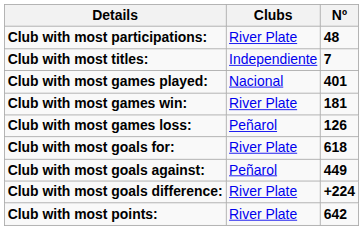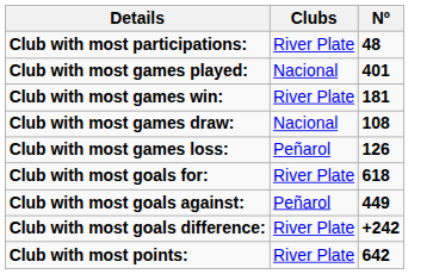 <table class="wikitable">
 <tr>
 <th>Details</th>
 <th>Clubs</th>
 <th>Nº</th>
 </tr>
 <tr>
 <td><strong>Club with most participations:</strong></td>
 <td> <a href='#'>River Plate</a></td>
 <td><strong>48</strong></td>
 </tr>
 <tr>
-<td><strong>Club with most titles:</strong></td>
-<td> <a href='#'>Independiente</a></td>
-<td><strong>7</strong></td>
-</tr>
-<tr>
 <td><strong>Club with most games played:</strong></td>
 <td> <a href='#'>Nacional</a></td>
 <td><strong>401</strong></td>
 </tr>
 <tr>
 <td><strong>Club with most games win:</strong></td>
 <td> <a href='#'>River Plate</a></td>
 <td><strong>181</strong></td>
+</tr>
+<tr>
+<td><strong>Club with most games draw:</strong></td>
+<td> <a href='#'>Nacional</a></td>
+<td><strong>108</strong></td>
 </tr>
 <tr>
 <td><strong>Club with most games loss:</strong></td>
 <td> <a href='#'>Peñarol</a></td>
 <td><strong>126</strong></td>
 </tr>
 <tr>
 <td><strong>Club with most goals for:</strong></td>
 <td> <a href='#'>River Plate</a></td>
 <td><strong>618</strong></td>
 </tr>
 <tr>
 <td><strong>Club with most goals against:</strong></td>
 <td> <a href='#'>Peñarol</a></td>
 <td><strong>449</strong></td>
 </tr>
 <tr>
 <td><strong>Club with most goals difference:</strong></td>
 <td> <a href='#'>River Plate</a></td>
-<td><strong>+224</strong></td>
+<td><strong>+242</strong></td>
 </tr>
 <tr>
 <td><strong>Club with most points:</strong></td>
 <td> <a href='#'>River Plate</a></td>
 <td><strong>642</strong></td>
 </tr>
 </table>
